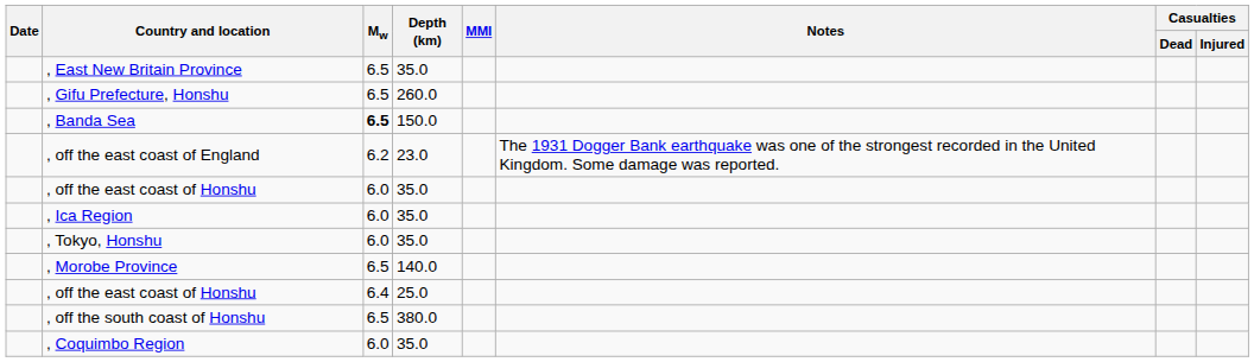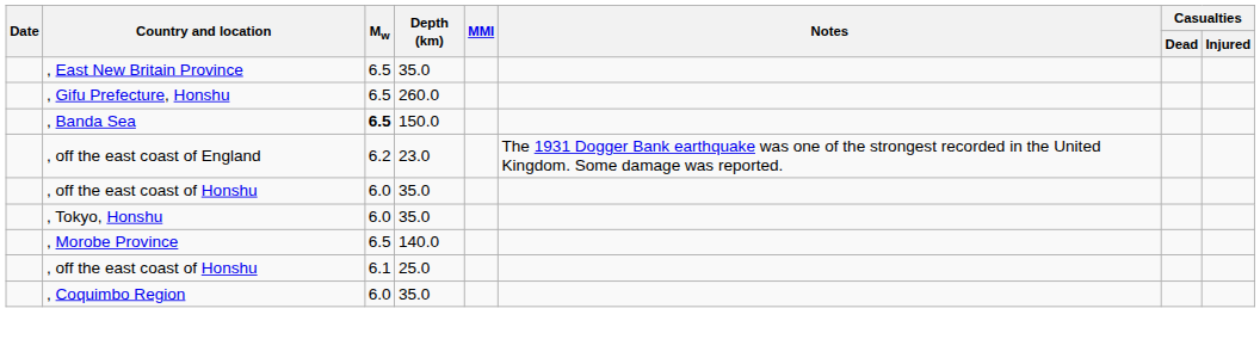 <table class="wikitable sortable sort-under" style="border:1px black; margin-left:1em;">
 <tr>
 <th rowspan="2"><small>Date</small></th>
 <th rowspan="2" style="width: 310px"><small>Country and location</small></th>
 <th rowspan="2"><small>M<sub>w</sub></small></th>
 <th rowspan="2"><small>Depth (km)</small></th>
 <th rowspan="2"><small><a href='#'>MMI</a></small></th>
 <th rowspan="2" class="unsortable"><small>Notes</small></th>
 <th colspan="2"><small>Casualties</small></th>
 </tr>
 <tr>
 <th><small>Dead</small></th>
 <th><small>Injured</small></th>
 </tr>
 <tr>
 <td></td>
 <td>, <a href='#'>East New Britain Province</a></td>
 <td>6.5</td>
 <td>35.0</td>
 <td></td>
 <td></td>
 <td></td>
 <td></td>
 </tr>
 <tr>
 <td></td>
 <td>, <a href='#'>Gifu Prefecture</a>, <a href='#'>Honshu</a></td>
 <td>6.5</td>
 <td>260.0</td>
 <td></td>
 <td></td>
 <td></td>
 <td></td>
 </tr>
 <tr>
 <td></td>
 <td>, <a href='#'>Banda Sea</a></td>
 <td><strong>6.5</strong></td>
 <td>150.0</td>
 <td></td>
 <td></td>
 <td></td>
 <td></td>
 </tr>
 <tr>
 <td></td>
 <td>, off the east coast of England</td>
 <td>6.2</td>
 <td>23.0</td>
 <td></td>
 <td>The <a href='#'>1931 Dogger Bank earthquake</a> was one of the strongest recorded in the United Kingdom. Some damage was reported.</td>
 <td></td>
 <td></td>
 </tr>
 <tr>
 <td></td>
 <td>, off the east coast of <a href='#'>Honshu</a></td>
 <td>6.0</td>
 <td>35.0</td>
 <td></td>
 <td></td>
 <td></td>
 <td></td>
 </tr>
 <tr>
 <td></td>
-<td>, <a href='#'>Ica Region</a></td>
-<td>6.0</td>
-<td>35.0</td>
-<td></td>
-<td></td>
-<td></td>
-<td></td>
-</tr>
-<tr>
-<td></td>
 <td>, Tokyo, <a href='#'>Honshu</a></td>
 <td>6.0</td>
 <td>35.0</td>
 <td></td>
 <td></td>
 <td></td>
 <td></td>
 </tr>
 <tr>
 <td></td>
 <td>, <a href='#'>Morobe Province</a></td>
 <td>6.5</td>
 <td>140.0</td>
 <td></td>
 <td></td>
 <td></td>
 <td></td>
 </tr>
 <tr>
 <td></td>
 <td>, off the east coast of <a href='#'>Honshu</a></td>
-<td>6.4</td>
+<td>6.1</td>
 <td>25.0</td>
-<td></td>
-<td></td>
-<td></td>
-<td></td>
-</tr>
-<tr>
-<td></td>
-<td>, off the south coast of <a href='#'>Honshu</a></td>
-<td>6.5</td>
-<td>380.0</td>
 <td></td>
 <td></td>
 <td></td>
 <td></td>
 </tr>
 <tr>
 <td></td>
 <td>, <a href='#'>Coquimbo Region</a></td>
 <td>6.0</td>
 <td>35.0</td>
 <td></td>
 <td></td>
 <td></td>
 <td></td>
 </tr>
 </table>
